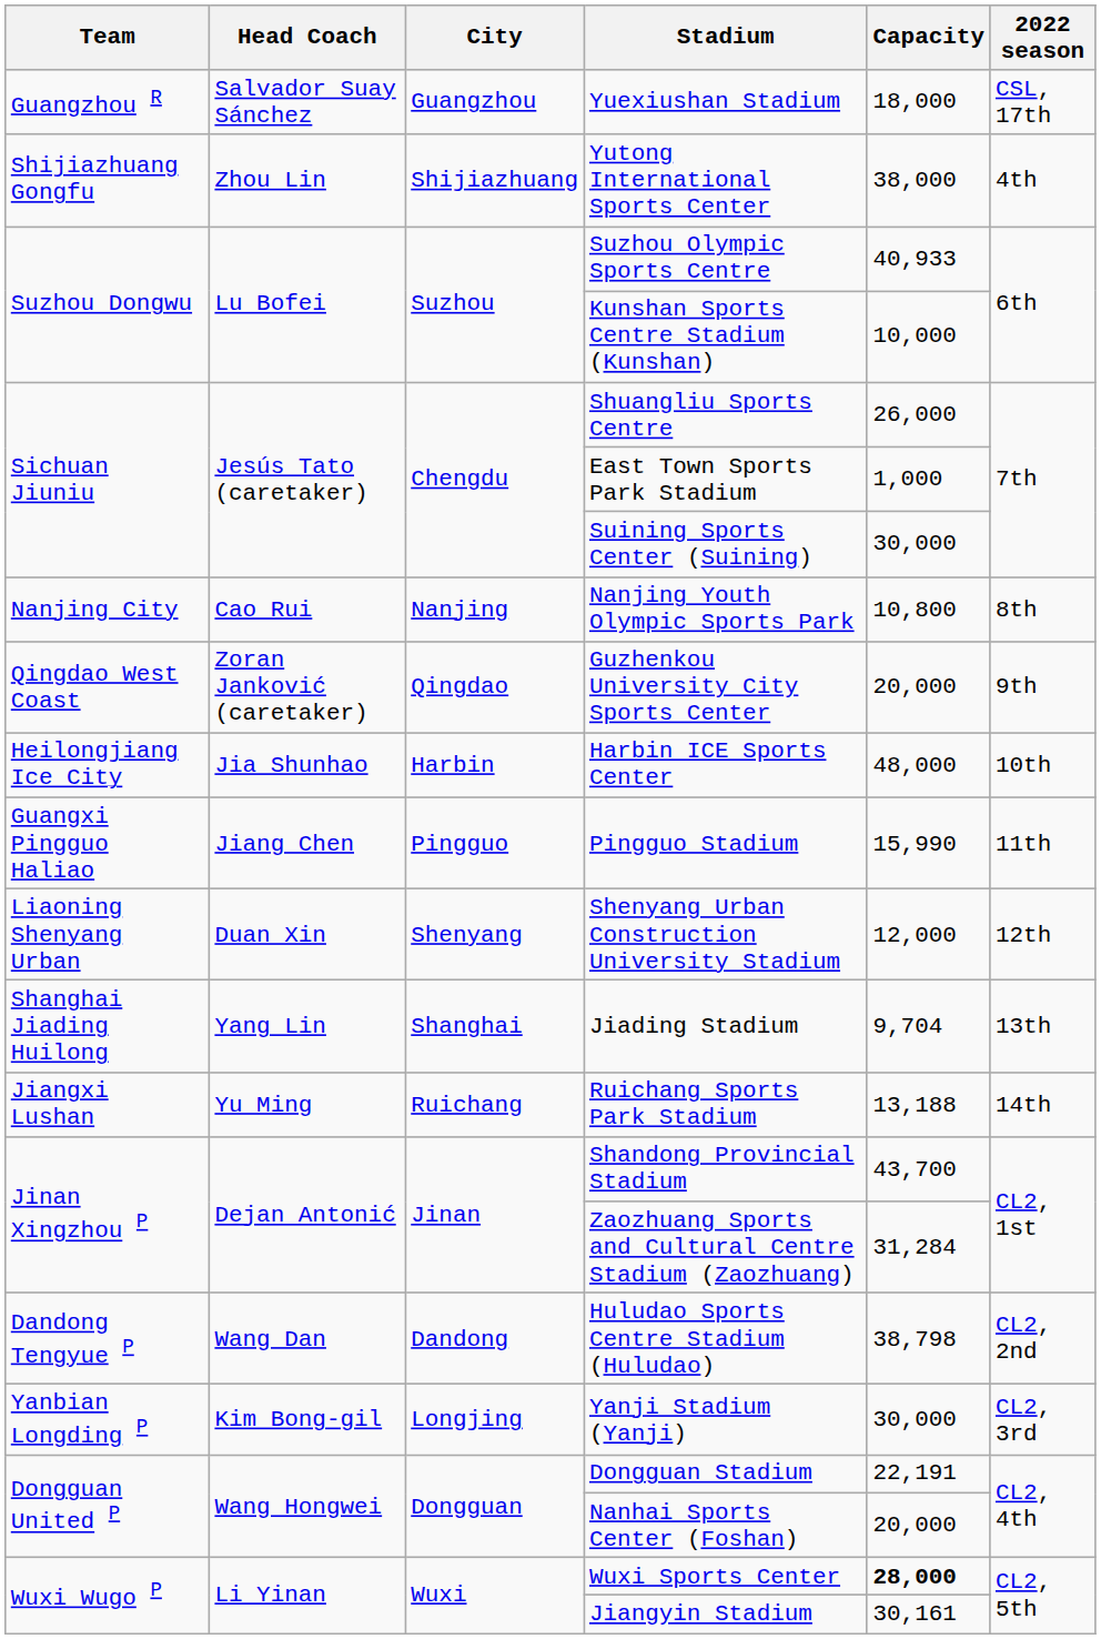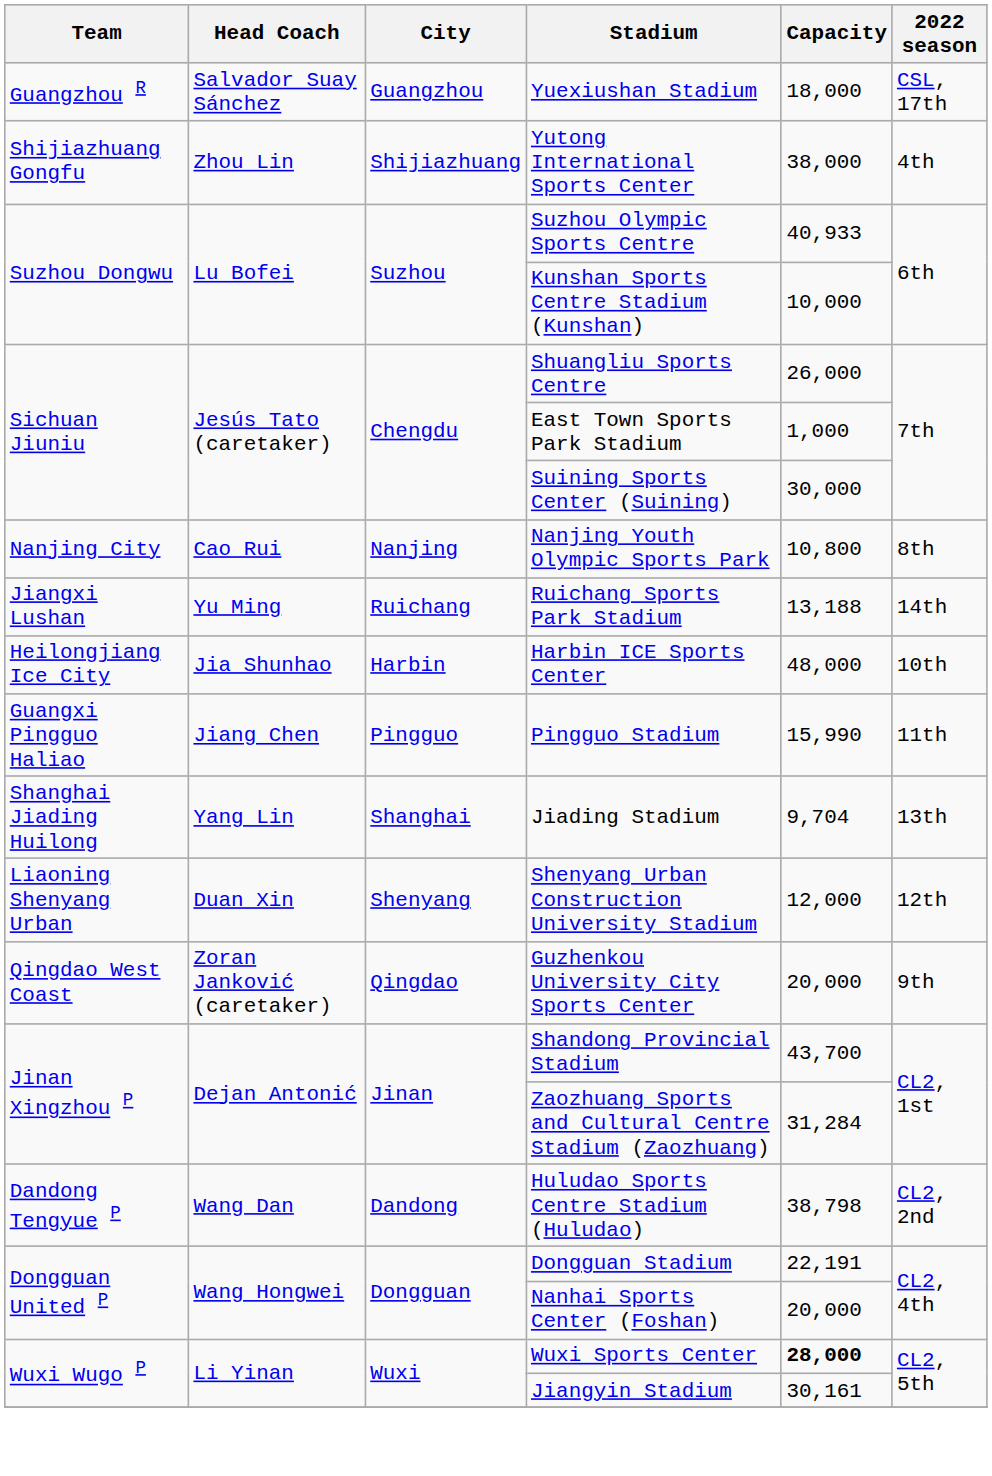 <table class="wikitable sortable" style="font-size:100%">
 <tr>
 <th>Team</th>
 <th>Head Coach</th>
 <th>City</th>
 <th>Stadium</th>
 <th>Capacity</th>
 <th>2022 season</th>
 </tr>
 <tr>
 <td><a href='#'>Guangzhou</a> <sup><a href='#'>R</a></sup></td>
 <td> <a href='#'>Salvador Suay Sánchez</a></td>
 <td><a href='#'>Guangzhou</a></td>
 <td><a href='#'>Yuexiushan Stadium</a></td>
 <td>18,000</td>
 <td data-sort-value="1"><a href='#'>CSL</a>, 17th</td>
 </tr>
 <tr>
 <td><a href='#'>Shijiazhuang Gongfu</a></td>
 <td> <a href='#'>Zhou Lin</a></td>
 <td><a href='#'>Shijiazhuang</a></td>
 <td><a href='#'>Yutong International Sports Center</a></td>
 <td>38,000</td>
 <td data-sort-value="2">4th</td>
 </tr>
 <tr>
 <td rowspan="2"><a href='#'>Suzhou Dongwu</a></td>
 <td rowspan="2"> <a href='#'>Lu Bofei</a></td>
 <td rowspan="2"><a href='#'>Suzhou</a></td>
 <td><a href='#'>Suzhou Olympic Sports Centre</a></td>
 <td>40,933</td>
 <td data-sort-value="3"; rowspan="2">6th</td>
 </tr>
 <tr>
 <td><a href='#'>Kunshan Sports Centre Stadium</a> (<a href='#'>Kunshan</a>)</td>
 <td>10,000</td>
 </tr>
 <tr>
 <td rowspan="3"><a href='#'>Sichuan Jiuniu</a></td>
 <td rowspan="3"> <a href='#'>Jesús Tato</a> (caretaker)</td>
 <td rowspan="3"><a href='#'>Chengdu</a></td>
 <td><a href='#'>Shuangliu Sports Centre</a></td>
 <td>26,000</td>
 <td data-sort-value="4"; rowspan="3">7th</td>
 </tr>
 <tr>
 <td>East Town Sports Park Stadium</td>
 <td>1,000</td>
 </tr>
 <tr>
 <td><a href='#'>Suining Sports Center</a> (<a href='#'>Suining</a>)</td>
 <td>30,000</td>
 </tr>
 <tr>
 <td><a href='#'>Nanjing City</a></td>
 <td> <a href='#'>Cao Rui</a></td>
 <td><a href='#'>Nanjing</a></td>
 <td><a href='#'>Nanjing Youth Olympic Sports Park</a></td>
 <td>10,800</td>
 <td data-sort-value="5">8th</td>
 </tr>
 <tr>
-<td><a href='#'>Qingdao West Coast</a></td>
-<td> <a href='#'>Zoran Janković</a> (caretaker)</td>
-<td><a href='#'>Qingdao</a></td>
-<td><a href='#'>Guzhenkou University City Sports Center</a></td>
-<td>20,000</td>
-<td data-sort-value="6">9th</td>
+<td><a href='#'>Jiangxi Lushan</a></td>
+<td> <a href='#'>Yu Ming</a></td>
+<td><a href='#'>Ruichang</a></td>
+<td><a href='#'>Ruichang Sports Park Stadium</a></td>
+<td>13,188</td>
+<td data-sort-value="11">14th</td>
 </tr>
 <tr>
 <td><a href='#'>Heilongjiang Ice City</a></td>
 <td> <a href='#'>Jia Shunhao</a></td>
 <td><a href='#'>Harbin</a></td>
 <td><a href='#'>Harbin ICE Sports Center</a></td>
 <td>48,000</td>
 <td data-sort-value="7">10th</td>
 </tr>
 <tr>
 <td><a href='#'>Guangxi Pingguo Haliao</a></td>
 <td> <a href='#'>Jiang Chen</a></td>
 <td><a href='#'>Pingguo</a></td>
 <td><a href='#'>Pingguo Stadium</a></td>
 <td>15,990</td>
 <td data-sort-value="8">11th</td>
 </tr>
 <tr>
+<td><a href='#'>Shanghai Jiading Huilong</a></td>
+<td> <a href='#'>Yang Lin</a></td>
+<td><a href='#'>Shanghai</a></td>
+<td>Jiading Stadium</td>
+<td>9,704</td>
+<td data-sort-value="10">13th</td>
+</tr>
+<tr>
 <td><a href='#'>Liaoning Shenyang Urban</a></td>
 <td> <a href='#'>Duan Xin</a></td>
 <td><a href='#'>Shenyang</a></td>
 <td><a href='#'>Shenyang Urban Construction University Stadium</a></td>
 <td>12,000</td>
 <td data-sort-value="9">12th</td>
 </tr>
 <tr>
-<td><a href='#'>Shanghai Jiading Huilong</a></td>
-<td> <a href='#'>Yang Lin</a></td>
-<td><a href='#'>Shanghai</a></td>
-<td>Jiading Stadium</td>
-<td>9,704</td>
-<td data-sort-value="10">13th</td>
-</tr>
-<tr>
-<td><a href='#'>Jiangxi Lushan</a></td>
-<td> <a href='#'>Yu Ming</a></td>
-<td><a href='#'>Ruichang</a></td>
-<td><a href='#'>Ruichang Sports Park Stadium</a></td>
-<td>13,188</td>
-<td data-sort-value="11">14th</td>
+<td><a href='#'>Qingdao West Coast</a></td>
+<td> <a href='#'>Zoran Janković</a> (caretaker)</td>
+<td><a href='#'>Qingdao</a></td>
+<td><a href='#'>Guzhenkou University City Sports Center</a></td>
+<td>20,000</td>
+<td data-sort-value="6">9th</td>
 </tr>
 <tr>
 <td rowspan="2"><a href='#'>Jinan Xingzhou</a> <sup><a href='#'>P</a></sup></td>
 <td rowspan="2"> <a href='#'>Dejan Antonić</a></td>
 <td rowspan="2"><a href='#'>Jinan</a></td>
 <td><a href='#'>Shandong Provincial Stadium</a></td>
 <td>43,700</td>
 <td data-sort-value="12"; rowspan="2"><a href='#'>CL2</a>, 1st</td>
 </tr>
 <tr>
 <td><a href='#'>Zaozhuang Sports and Cultural Centre Stadium</a> (<a href='#'>Zaozhuang</a>)</td>
 <td>31,284</td>
 </tr>
 <tr>
 <td><a href='#'>Dandong Tengyue</a> <sup><a href='#'>P</a></sup></td>
 <td> <a href='#'>Wang Dan</a></td>
 <td><a href='#'>Dandong</a></td>
 <td><a href='#'>Huludao Sports Centre Stadium</a> (<a href='#'>Huludao</a>)</td>
 <td>38,798</td>
 <td data-sort-value="13"><a href='#'>CL2</a>, 2nd</td>
-</tr>
-<tr>
-<td><a href='#'>Yanbian Longding</a> <sup><a href='#'>P</a></sup></td>
-<td> <a href='#'>Kim Bong-gil</a></td>
-<td><a href='#'>Longjing</a></td>
-<td><a href='#'>Yanji Stadium</a> (<a href='#'>Yanji</a>)</td>
-<td>30,000</td>
-<td data-sort-value="14"><a href='#'>CL2</a>, 3rd</td>
 </tr>
 <tr>
 <td rowspan="2"><a href='#'>Dongguan United</a> <sup><a href='#'>P</a></sup></td>
 <td rowspan="2"> <a href='#'>Wang Hongwei</a></td>
 <td rowspan="2"><a href='#'>Dongguan</a></td>
 <td><a href='#'>Dongguan Stadium</a></td>
 <td>22,191</td>
 <td data-sort-value="15"; rowspan="2"><a href='#'>CL2</a>, 4th</td>
 </tr>
 <tr>
 <td><a href='#'>Nanhai Sports Center</a> (<a href='#'>Foshan</a>)</td>
 <td>20,000</td>
 </tr>
 <tr>
 <td rowspan="2"><a href='#'>Wuxi Wugo</a> <sup><a href='#'>P</a></sup></td>
 <td rowspan="2"> <a href='#'>Li Yinan</a></td>
 <td rowspan="2"><a href='#'>Wuxi</a></td>
 <td><a href='#'>Wuxi Sports Center</a></td>
 <td><strong>28,000</strong></td>
 <td data-sort-value="16"; rowspan="2"><a href='#'>CL2</a>, 5th</td>
 </tr>
 <tr>
 <td><a href='#'>Jiangyin Stadium</a></td>
 <td>30,161</td>
 </tr>
 <tr>
 </tr>
 </table>
